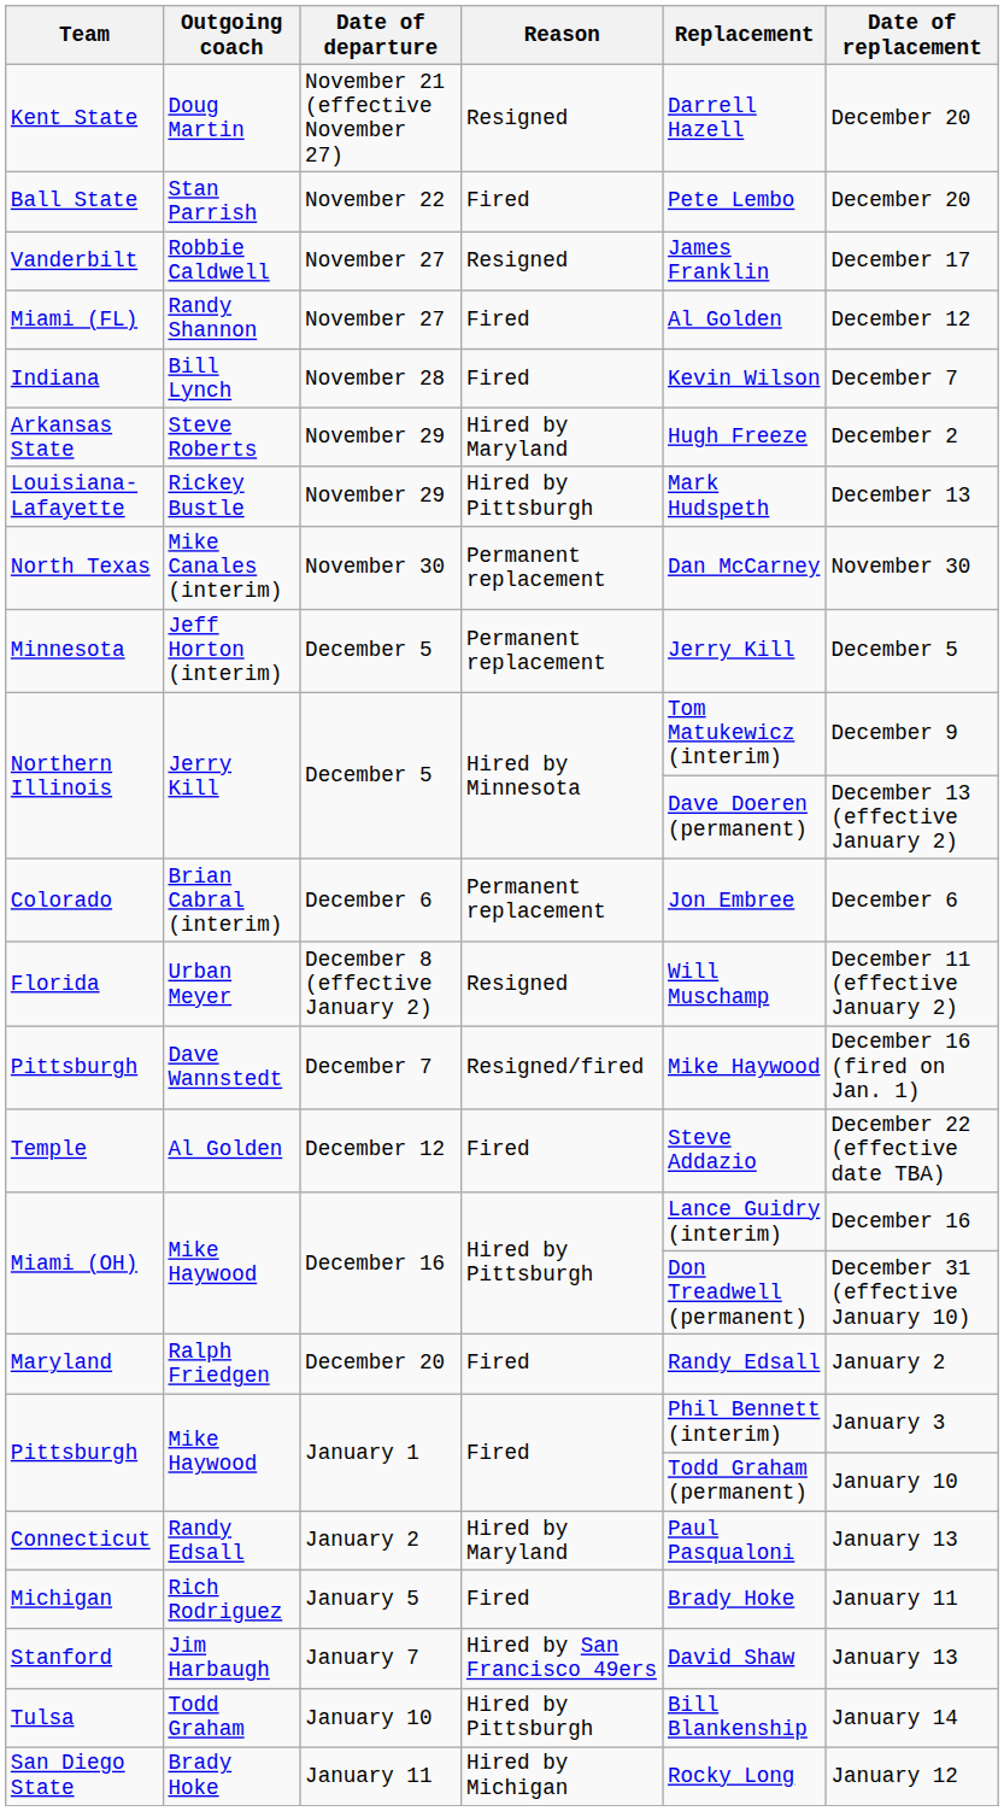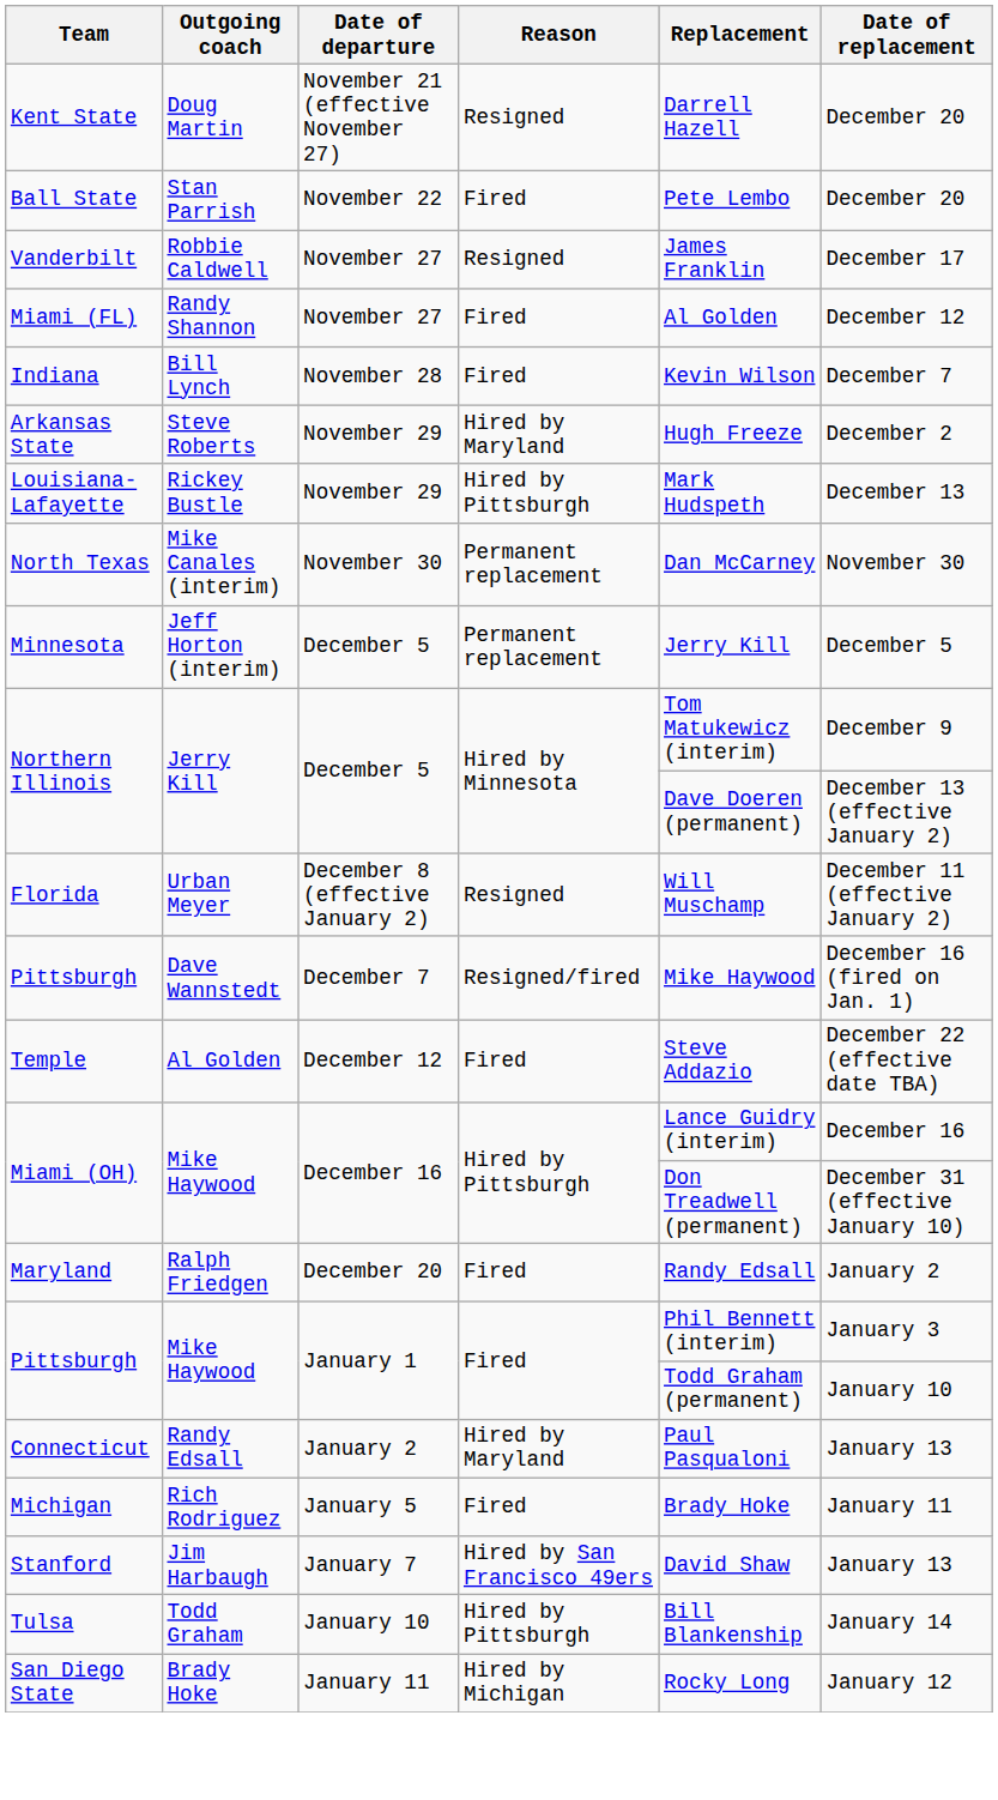 <table class="wikitable sortable">
 <tr>
 <th>Team</th>
 <th>Outgoing coach</th>
 <th>Date of departure</th>
 <th>Reason</th>
 <th>Replacement</th>
 <th>Date of replacement</th>
 </tr>
 <tr>
 <td><a href='#'>Kent State</a></td>
 <td><a href='#'>Doug Martin</a></td>
 <td>November 21 (effective November 27)</td>
 <td>Resigned</td>
 <td><a href='#'>Darrell Hazell</a></td>
 <td>December 20</td>
 </tr>
 <tr>
 <td><a href='#'>Ball State</a></td>
 <td><a href='#'>Stan Parrish</a></td>
 <td>November 22</td>
 <td>Fired</td>
 <td><a href='#'>Pete Lembo</a></td>
 <td>December 20</td>
 </tr>
 <tr>
 <td><a href='#'>Vanderbilt</a></td>
 <td><a href='#'>Robbie Caldwell</a></td>
 <td>November 27</td>
 <td>Resigned</td>
 <td><a href='#'>James Franklin</a></td>
 <td>December 17</td>
 </tr>
 <tr>
 <td><a href='#'>Miami (FL)</a></td>
 <td><a href='#'>Randy Shannon</a></td>
 <td>November 27</td>
 <td>Fired</td>
 <td><a href='#'>Al Golden</a></td>
 <td>December 12</td>
 </tr>
 <tr>
 <td><a href='#'>Indiana</a></td>
 <td><a href='#'>Bill Lynch</a></td>
 <td>November 28</td>
 <td>Fired</td>
 <td><a href='#'>Kevin Wilson</a></td>
 <td>December 7</td>
 </tr>
 <tr>
 <td><a href='#'>Arkansas State</a></td>
 <td><a href='#'>Steve Roberts</a></td>
 <td>November 29</td>
 <td>Hired by Maryland</td>
 <td><a href='#'>Hugh Freeze</a></td>
 <td>December 2</td>
 </tr>
 <tr>
 <td><a href='#'>Louisiana-Lafayette</a></td>
 <td><a href='#'>Rickey Bustle</a></td>
 <td>November 29</td>
 <td>Hired by Pittsburgh</td>
 <td><a href='#'>Mark Hudspeth</a></td>
 <td>December 13</td>
 </tr>
 <tr>
 <td><a href='#'>North Texas</a></td>
 <td><a href='#'>Mike Canales</a> (interim)</td>
 <td>November 30</td>
 <td>Permanent replacement</td>
 <td><a href='#'>Dan McCarney</a></td>
 <td>November 30</td>
 </tr>
 <tr>
 <td><a href='#'>Minnesota</a></td>
 <td><a href='#'>Jeff Horton</a> (interim)</td>
 <td>December 5</td>
 <td>Permanent replacement</td>
 <td><a href='#'>Jerry Kill</a></td>
 <td>December 5</td>
 </tr>
 <tr>
 <td rowspan=2><a href='#'>Northern Illinois</a></td>
 <td rowspan=2><a href='#'>Jerry Kill</a></td>
 <td rowspan=2>December 5</td>
 <td rowspan=2>Hired by Minnesota</td>
 <td><a href='#'>Tom Matukewicz</a> (interim)</td>
 <td>December 9</td>
 </tr>
 <tr>
 <td><a href='#'>Dave Doeren</a> (permanent)</td>
 <td>December 13 (effective January 2)</td>
-</tr>
-<tr>
-<td><a href='#'>Colorado</a></td>
-<td><a href='#'>Brian Cabral</a> (interim)</td>
-<td>December 6</td>
-<td>Permanent replacement</td>
-<td><a href='#'>Jon Embree</a></td>
-<td>December 6</td>
 </tr>
 <tr>
 <td><a href='#'>Florida</a></td>
 <td><a href='#'>Urban Meyer</a></td>
 <td>December 8 (effective January 2)</td>
 <td>Resigned</td>
 <td><a href='#'>Will Muschamp</a></td>
 <td>December 11 (effective January 2)</td>
 </tr>
 <tr>
 <td><a href='#'>Pittsburgh</a></td>
 <td><a href='#'>Dave Wannstedt</a></td>
 <td>December 7</td>
 <td>Resigned/fired</td>
 <td><a href='#'>Mike Haywood</a></td>
 <td>December 16 (fired on Jan. 1)</td>
 </tr>
 <tr>
 <td><a href='#'>Temple</a></td>
 <td><a href='#'>Al Golden</a></td>
 <td>December 12</td>
 <td>Fired</td>
 <td><a href='#'>Steve Addazio</a></td>
 <td>December 22 (effective date TBA)</td>
 </tr>
 <tr>
 <td rowspan=2><a href='#'>Miami (OH)</a></td>
 <td rowspan=2><a href='#'>Mike Haywood</a></td>
 <td rowspan=2>December 16</td>
 <td rowspan=2>Hired by Pittsburgh</td>
 <td><a href='#'>Lance Guidry</a> (interim)</td>
 <td>December 16</td>
 </tr>
 <tr>
 <td><a href='#'>Don Treadwell</a> (permanent)</td>
 <td>December 31 (effective January 10)</td>
 </tr>
 <tr>
 <td><a href='#'>Maryland</a></td>
 <td><a href='#'>Ralph Friedgen</a></td>
 <td>December 20</td>
 <td>Fired</td>
 <td><a href='#'>Randy Edsall</a></td>
 <td>January 2</td>
 </tr>
 <tr>
 <td rowspan=2><a href='#'>Pittsburgh</a></td>
 <td rowspan=2><a href='#'>Mike Haywood</a></td>
 <td rowspan=2>January 1</td>
 <td rowspan=2>Fired</td>
 <td><a href='#'>Phil Bennett</a> (interim)</td>
 <td>January 3</td>
 </tr>
 <tr>
 <td><a href='#'>Todd Graham</a> (permanent)</td>
 <td>January 10</td>
 </tr>
 <tr>
 <td><a href='#'>Connecticut</a></td>
 <td><a href='#'>Randy Edsall</a></td>
 <td>January 2</td>
 <td>Hired by Maryland</td>
 <td><a href='#'>Paul Pasqualoni</a></td>
 <td>January 13</td>
 </tr>
 <tr>
 <td><a href='#'>Michigan</a></td>
 <td><a href='#'>Rich Rodriguez</a></td>
 <td>January 5</td>
 <td>Fired</td>
 <td><a href='#'>Brady Hoke</a></td>
 <td>January 11</td>
 </tr>
 <tr>
 <td><a href='#'>Stanford</a></td>
 <td><a href='#'>Jim Harbaugh</a></td>
 <td>January 7</td>
 <td>Hired by <a href='#'>San Francisco 49ers</a></td>
 <td><a href='#'>David Shaw</a></td>
 <td>January 13</td>
 </tr>
 <tr>
 <td><a href='#'>Tulsa</a></td>
 <td><a href='#'>Todd Graham</a></td>
 <td>January 10</td>
 <td>Hired by Pittsburgh</td>
 <td><a href='#'>Bill Blankenship</a></td>
 <td>January 14</td>
 </tr>
 <tr>
 <td><a href='#'>San Diego State</a></td>
 <td><a href='#'>Brady Hoke</a></td>
 <td>January 11</td>
 <td>Hired by Michigan</td>
 <td><a href='#'>Rocky Long</a></td>
 <td>January 12</td>
 </tr>
 </table>
